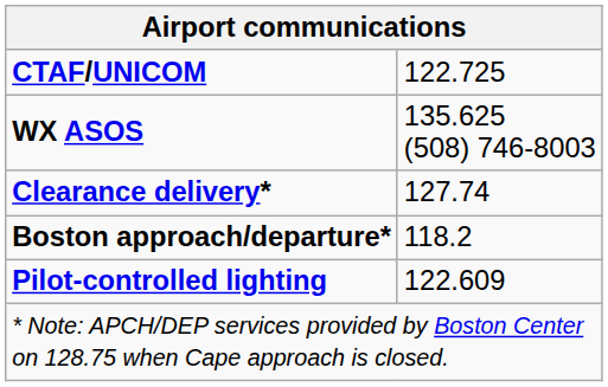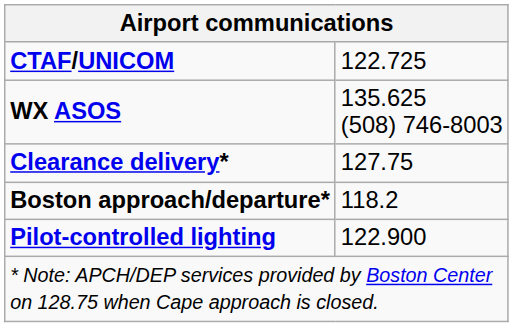 <table class="wikitable">
 <tr>
 <th colspan="2">Airport communications</th>
 </tr>
 <tr>
 <td><strong><a href='#'>CTAF</a>/<a href='#'>UNICOM</a></strong></td>
 <td>122.725</td>
 </tr>
 <tr>
 <td><strong>WX <a href='#'>ASOS</a></strong></td>
 <td>135.625<br>(508) 746-8003</td>
 </tr>
 <tr>
 <td><strong><a href='#'>Clearance delivery</a>*</strong></td>
-<td>127.74</td>
+<td>127.75</td>
 </tr>
 <tr>
 <td><strong>Boston approach/departure*</strong></td>
 <td>118.2</td>
 </tr>
 <tr>
 <td><strong><a href='#'>Pilot-controlled lighting</a></strong></td>
-<td>122.609</td>
+<td>122.900</td>
 </tr>
 <tr>
 <td colspan="2"><em><small>* Note: APCH/DEP services provided by <a href='#'>Boston Center</a></small></em><br><em><small>on 128.75 when Cape approach is closed.</small></em></td>
 </tr>
 </table>
